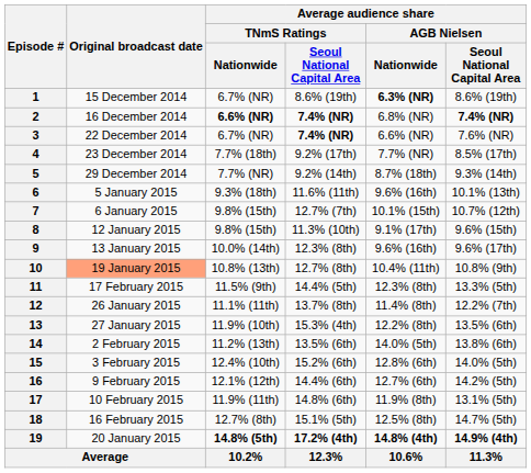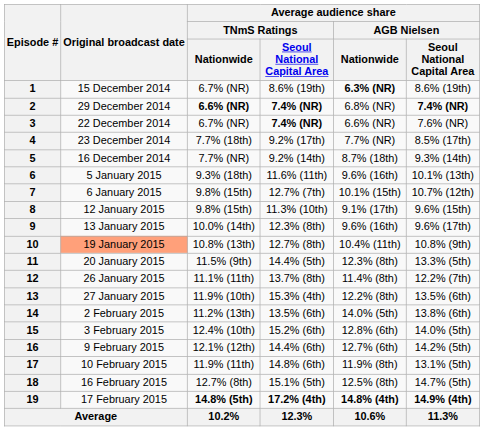 <table class=wikitable style="text-align:center">
 <tr>
 <th rowspan="3">Episode #</th>
 <th rowspan="3">Original broadcast date</th>
 <th colspan="5">Average audience share</th>
 </tr>
 <tr>
 <th colspan="2">TNmS Ratings</th>
 <th colspan="2">AGB Nielsen</th>
 </tr>
 <tr>
 <th width=100>Nationwide</th>
 <th width=100><a href='#'>Seoul National Capital Area</a></th>
 <th width=100>Nationwide</th>
 <th width=100>Seoul National Capital Area</th>
 </tr>
 <tr>
 <th>1</th>
 <td>15 December 2014</td>
 <td>6.7% (NR)</td>
 <td>8.6% (19th)</td>
 <td><span><strong>6.3% (NR)</strong></span></td>
 <td>8.6% (19th)</td>
 </tr>
 <tr>
 <th>2</th>
-<td>16 December 2014</td>
+<td>29 December 2014</td>
 <td><span><strong>6.6% (NR)</strong></span></td>
 <td><span><strong>7.4% (NR)</strong></span></td>
 <td>6.8% (NR)</td>
 <td><span><strong>7.4% (NR)</strong></span></td>
 </tr>
 <tr>
 <th>3</th>
 <td>22 December 2014</td>
 <td>6.7% (NR)</td>
 <td><span><strong>7.4% (NR)</strong></span></td>
 <td>6.6% (NR)</td>
 <td>7.6% (NR)</td>
 </tr>
 <tr>
 <th>4</th>
 <td>23 December 2014</td>
 <td>7.7% (18th)</td>
 <td>9.2% (17th)</td>
 <td>7.7% (NR)</td>
 <td>8.5% (17th)</td>
 </tr>
 <tr>
 <th>5</th>
-<td>29 December 2014</td>
+<td>16 December 2014</td>
 <td>7.7% (NR)</td>
 <td>9.2% (14th)</td>
 <td>8.7% (18th)</td>
 <td>9.3% (14th)</td>
 </tr>
 <tr>
 <th>6</th>
 <td>5 January 2015</td>
 <td>9.3% (18th)</td>
 <td>11.6% (11th)</td>
 <td>9.6% (16th)</td>
 <td>10.1% (13th)</td>
 </tr>
 <tr>
 <th>7</th>
 <td>6 January 2015</td>
 <td>9.8% (15th)</td>
 <td>12.7% (7th)</td>
 <td>10.1% (15th)</td>
 <td>10.7% (12th)</td>
 </tr>
 <tr>
 <th>8</th>
 <td>12 January 2015</td>
 <td>9.8% (15th)</td>
 <td>11.3% (10th)</td>
 <td>9.1% (17th)</td>
 <td>9.6% (15th)</td>
 </tr>
 <tr>
 <th>9</th>
 <td>13 January 2015</td>
 <td>10.0% (14th)</td>
 <td>12.3% (8th)</td>
 <td>9.6% (16th)</td>
 <td>9.6% (17th)</td>
 </tr>
 <tr>
 <th>10</th>
 <td style="background: lightsalmon;">19 January 2015</td>
 <td>10.8% (13th)</td>
 <td>12.7% (8th)</td>
 <td>10.4% (11th)</td>
 <td>10.8% (9th)</td>
 </tr>
 <tr>
 <th>11</th>
-<td>17 February 2015</td>
+<td>20 January 2015</td>
 <td>11.5% (9th)</td>
 <td>14.4% (5th)</td>
 <td>12.3% (8th)</td>
 <td>13.3% (5th)</td>
 </tr>
 <tr>
 <th>12</th>
 <td>26 January 2015</td>
 <td>11.1% (11th)</td>
 <td>13.7% (8th)</td>
 <td>11.4% (8th)</td>
 <td>12.2% (7th)</td>
 </tr>
 <tr>
 <th>13</th>
 <td>27 January 2015</td>
 <td>11.9% (10th)</td>
 <td>15.3% (4th)</td>
 <td>12.2% (8th)</td>
 <td>13.5% (6th)</td>
 </tr>
 <tr>
 <th>14</th>
 <td>2 February 2015</td>
 <td>11.2% (13th)</td>
 <td>13.5% (6th)</td>
 <td>14.0% (5th)</td>
 <td>13.8% (6th)</td>
 </tr>
 <tr>
 <th>15</th>
 <td>3 February 2015</td>
 <td>12.4% (10th)</td>
 <td>15.2% (6th)</td>
 <td>12.8% (6th)</td>
 <td>14.0% (5th)</td>
 </tr>
 <tr>
 <th>16</th>
 <td>9 February 2015</td>
 <td>12.1% (12th)</td>
 <td>14.4% (6th)</td>
 <td>12.7% (6th)</td>
 <td>14.2% (5th)</td>
 </tr>
 <tr>
 <th>17</th>
 <td>10 February 2015</td>
 <td>11.9% (11th)</td>
 <td>14.8% (6th)</td>
 <td>11.9% (8th)</td>
 <td>13.1% (5th)</td>
 </tr>
 <tr>
 <th>18</th>
 <td>16 February 2015</td>
 <td>12.7% (8th)</td>
 <td>15.1% (5th)</td>
 <td>12.5% (8th)</td>
 <td>14.7% (5th)</td>
 </tr>
 <tr>
 <th>19</th>
-<td>20 January 2015</td>
+<td>17 February 2015</td>
 <td><span><strong>14.8% (5th)</strong></span></td>
 <td><span><strong>17.2% (4th)</strong></span></td>
 <td><span><strong>14.8% (4th)</strong></span></td>
 <td><span><strong>14.9% (4th)</strong></span></td>
 </tr>
 <tr>
 <th colspan=2>Average</th>
 <th><span><strong>10.2%</strong></span></th>
 <th><span><strong>12.3%</strong></span></th>
 <th><span><strong>10.6%</strong></span></th>
 <th><span><strong>11.3%</strong></span></th>
 </tr>
 </table>
